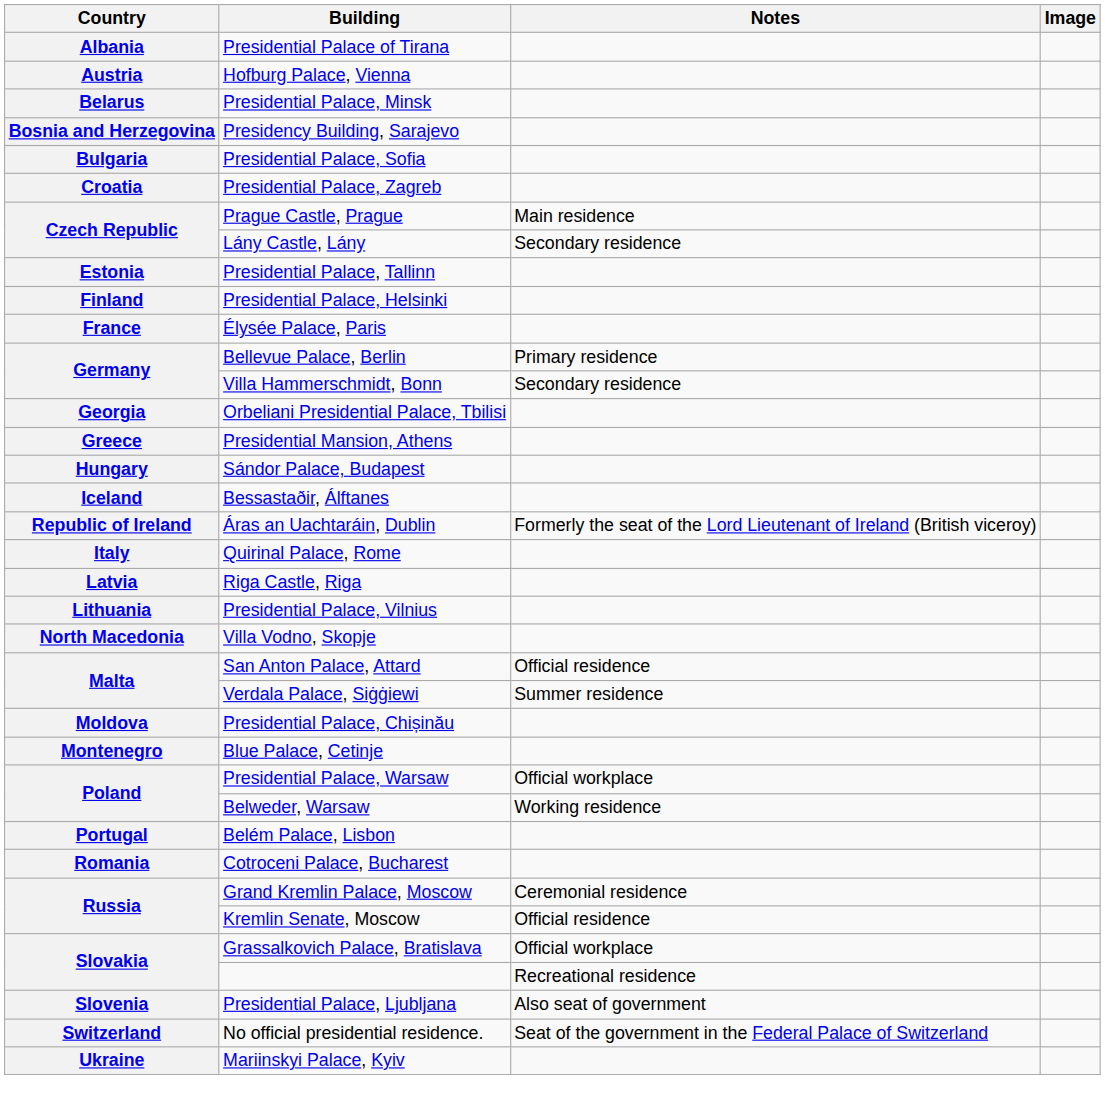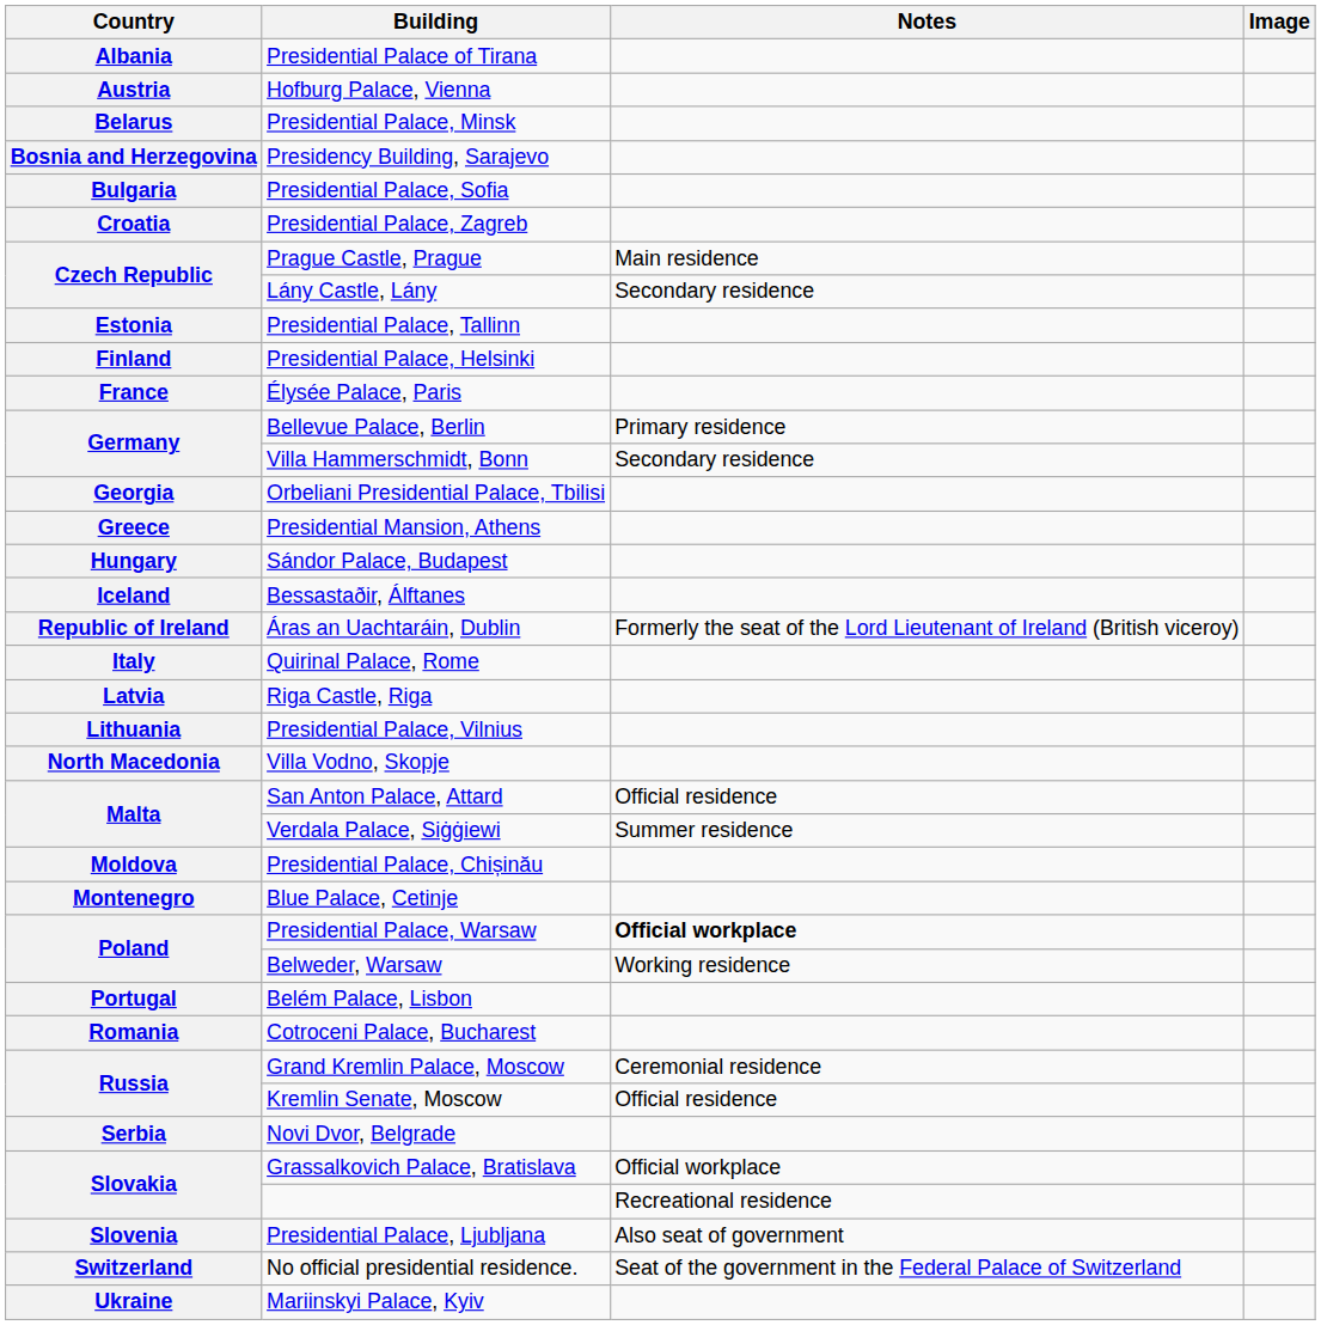 <table class="wikitable sortable plainrowheaders">
 <tr>
 <th scope="col">Country</th>
 <th scope="col">Building</th>
 <th scope="col">Notes</th>
 <th scope="col">Image</th>
 </tr>
 <tr>
 <th scope="row"><a href='#'>Albania</a></th>
 <td><a href='#'>Presidential Palace of Tirana</a></td>
 <td></td>
 <td></td>
 </tr>
 <tr>
 <th scope="row"><a href='#'>Austria</a></th>
 <td><a href='#'>Hofburg Palace</a>, <a href='#'>Vienna</a></td>
 <td></td>
 <td></td>
 </tr>
 <tr>
 <th scope="row"><a href='#'>Belarus</a></th>
 <td><a href='#'>Presidential Palace, Minsk</a></td>
 <td></td>
 <td></td>
 </tr>
 <tr>
 <th scope="row"><a href='#'>Bosnia and Herzegovina</a></th>
 <td><a href='#'>Presidency Building</a>, <a href='#'>Sarajevo</a></td>
 <td></td>
 <td></td>
 </tr>
 <tr>
 <th scope="row"><a href='#'>Bulgaria</a></th>
 <td><a href='#'>Presidential Palace, Sofia</a></td>
 <td></td>
 <td></td>
 </tr>
 <tr>
 <th scope="row"><a href='#'>Croatia</a></th>
 <td><a href='#'>Presidential Palace, Zagreb</a></td>
 <td></td>
 <td></td>
 </tr>
 <tr>
 <th scope="row" rowspan="2"><a href='#'>Czech Republic</a></th>
 <td><a href='#'>Prague Castle</a>, <a href='#'>Prague</a></td>
 <td>Main residence</td>
 <td></td>
 </tr>
 <tr>
 <td><a href='#'>Lány Castle</a>, <a href='#'>Lány</a></td>
 <td>Secondary residence</td>
 <td></td>
 </tr>
 <tr>
 <th scope="row"><a href='#'>Estonia</a></th>
 <td><a href='#'>Presidential Palace</a>, <a href='#'>Tallinn</a></td>
 <td></td>
 <td></td>
 </tr>
 <tr>
 <th scope="row"><a href='#'>Finland</a></th>
 <td><a href='#'>Presidential Palace, Helsinki</a></td>
 <td></td>
 <td></td>
 </tr>
 <tr>
 <th scope="row"><a href='#'>France</a></th>
 <td><a href='#'>Élysée Palace</a>, <a href='#'>Paris</a></td>
 <td></td>
 <td></td>
 </tr>
 <tr>
 <th scope="row" rowspan="2"><a href='#'>Germany</a></th>
 <td><a href='#'>Bellevue Palace</a>, <a href='#'>Berlin</a></td>
 <td>Primary residence</td>
 <td></td>
 </tr>
 <tr>
 <td><a href='#'>Villa Hammerschmidt</a>, <a href='#'>Bonn</a></td>
 <td>Secondary residence</td>
 <td></td>
 </tr>
 <tr>
 <th scope="row"><a href='#'>Georgia</a></th>
 <td><a href='#'>Orbeliani Presidential Palace, Tbilisi</a></td>
 <td></td>
 <td></td>
 </tr>
 <tr>
 <th scope="row"><a href='#'>Greece</a></th>
 <td><a href='#'>Presidential Mansion, Athens</a></td>
 <td></td>
 <td></td>
 </tr>
 <tr>
 <th scope="row"><a href='#'>Hungary</a></th>
 <td><a href='#'>Sándor Palace, Budapest</a></td>
 <td></td>
 <td></td>
 </tr>
 <tr>
 <th scope="row"><a href='#'>Iceland</a></th>
 <td><a href='#'>Bessastaðir</a>, <a href='#'>Álftanes</a></td>
 <td></td>
 <td></td>
 </tr>
 <tr>
 <th scope="row"><a href='#'>Republic of Ireland</a></th>
 <td><a href='#'>Áras an Uachtaráin</a>, <a href='#'>Dublin</a></td>
 <td>Formerly the seat of the <a href='#'>Lord Lieutenant of Ireland</a> (British viceroy)</td>
 <td></td>
 </tr>
 <tr>
 <th scope="row"><a href='#'>Italy</a></th>
 <td><a href='#'>Quirinal Palace</a>, <a href='#'>Rome</a></td>
 <td></td>
 <td></td>
 </tr>
 <tr>
 <th scope="row"><a href='#'>Latvia</a></th>
 <td><a href='#'>Riga Castle</a>, <a href='#'>Riga</a></td>
 <td></td>
 <td></td>
 </tr>
 <tr>
 <th scope="row"><a href='#'>Lithuania</a></th>
 <td><a href='#'>Presidential Palace, Vilnius</a></td>
 <td></td>
 <td></td>
 </tr>
 <tr>
 <th scope="row"><a href='#'>North Macedonia</a></th>
 <td><a href='#'>Villa Vodno</a>, <a href='#'>Skopje</a></td>
 <td></td>
 <td></td>
 </tr>
 <tr>
 <th scope="row" rowspan="2"><a href='#'>Malta</a></th>
 <td><a href='#'>San Anton Palace</a>, <a href='#'>Attard</a></td>
 <td>Official residence</td>
 <td></td>
 </tr>
 <tr>
 <td><a href='#'>Verdala Palace</a>, <a href='#'>Siġġiewi</a></td>
 <td>Summer residence</td>
 <td></td>
 </tr>
 <tr>
 <th scope="row"><a href='#'>Moldova</a></th>
 <td><a href='#'>Presidential Palace, Chișinău</a></td>
 <td></td>
 <td></td>
 </tr>
 <tr>
 <th scope="row"><a href='#'>Montenegro</a></th>
 <td><a href='#'>Blue Palace</a>, <a href='#'>Cetinje</a></td>
 <td></td>
 <td></td>
 </tr>
 <tr>
 <th scope="row" rowspan="2"><a href='#'>Poland</a></th>
 <td><a href='#'>Presidential Palace, Warsaw</a></td>
-<td>Official workplace</td>
+<td><strong>Official workplace</strong></td>
 <td></td>
 </tr>
 <tr>
 <td><a href='#'>Belweder</a>, <a href='#'>Warsaw</a></td>
 <td>Working residence</td>
 <td></td>
 </tr>
 <tr>
 <th scope="row"><a href='#'>Portugal</a></th>
 <td><a href='#'>Belém Palace</a>, <a href='#'>Lisbon</a></td>
 <td></td>
 <td></td>
 </tr>
 <tr>
 <th scope="row"><a href='#'>Romania</a></th>
 <td><a href='#'>Cotroceni Palace</a>, <a href='#'>Bucharest</a></td>
 <td></td>
 <td></td>
 </tr>
 <tr>
 <th scope="row" rowspan="2"><a href='#'>Russia</a></th>
 <td><a href='#'>Grand Kremlin Palace</a>, <a href='#'>Moscow</a></td>
 <td>Ceremonial residence</td>
 <td></td>
 </tr>
 <tr>
 <td><a href='#'>Kremlin Senate</a>, Moscow</td>
 <td>Official residence</td>
+<td></td>
+</tr>
+<tr>
+<th scope="row"><a href='#'>Serbia</a></th>
+<td><a href='#'>Novi Dvor</a>, <a href='#'>Belgrade</a></td>
+<td></td>
 <td></td>
 </tr>
 <tr>
 <th rowspan="2" scope="row"><a href='#'>Slovakia</a></th>
 <td><a href='#'>Grassalkovich Palace</a>, <a href='#'>Bratislava</a></td>
 <td>Official workplace</td>
 <td></td>
 </tr>
 <tr>
 <td></td>
 <td>Recreational residence</td>
 <td></td>
 </tr>
 <tr>
 <th scope="row"><a href='#'>Slovenia</a></th>
 <td><a href='#'>Presidential Palace</a>, <a href='#'>Ljubljana</a></td>
 <td>Also seat of government</td>
 <td></td>
 </tr>
 <tr>
 <th scope="row"><a href='#'>Switzerland</a></th>
 <td>No official presidential residence.</td>
 <td>Seat of the government in the <a href='#'>Federal Palace of Switzerland</a></td>
 <td></td>
 </tr>
 <tr>
 <th scope="row"><a href='#'>Ukraine</a></th>
 <td><a href='#'>Mariinskyi Palace</a>, <a href='#'>Kyiv</a></td>
 <td></td>
 <td></td>
 </tr>
 </table>
